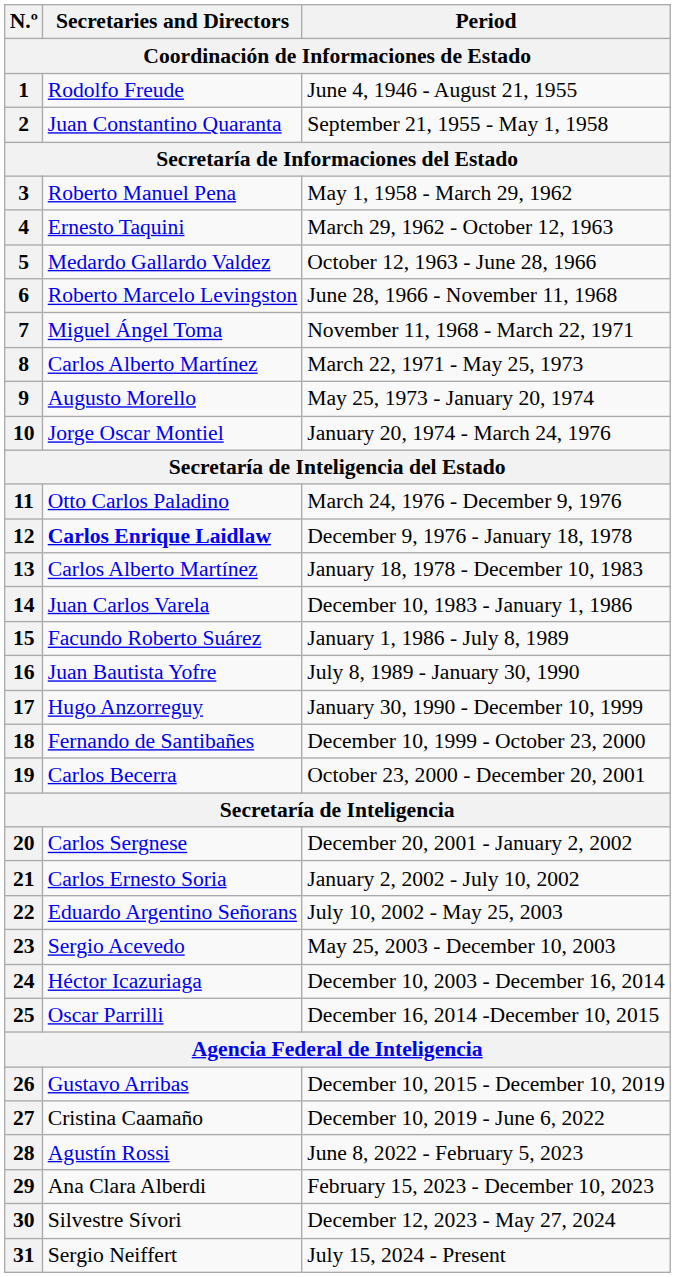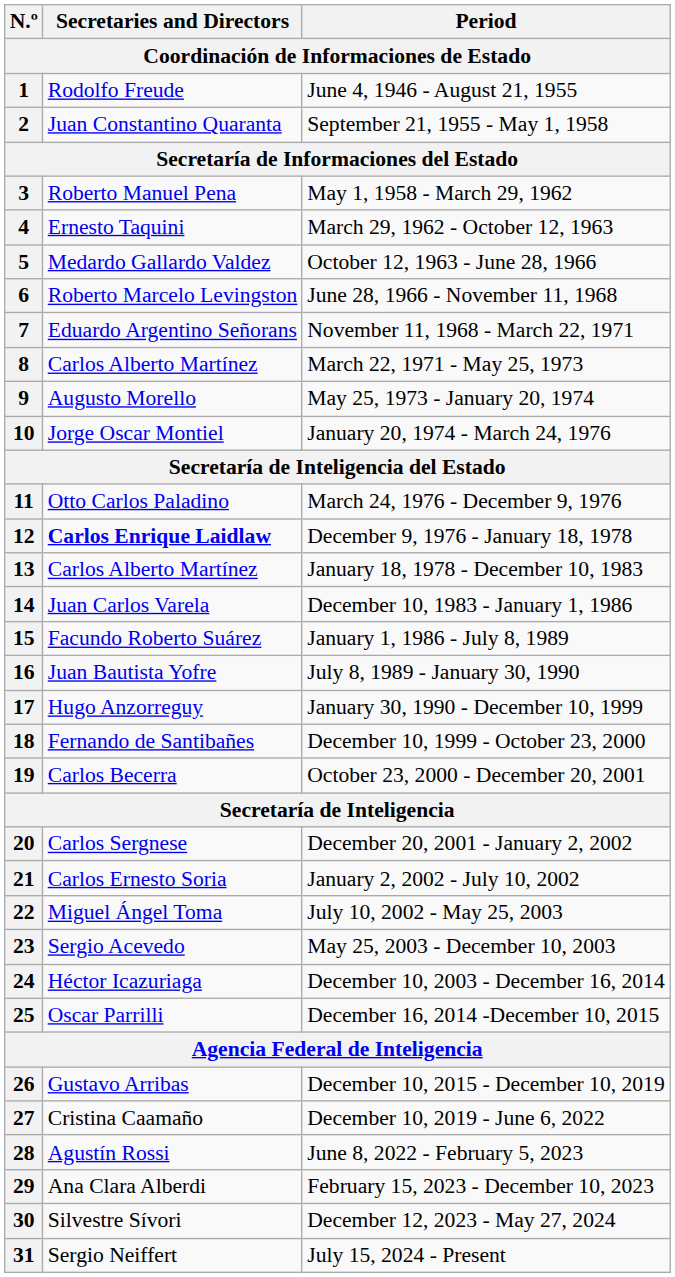 <table class="wikitable">
 <tr>
 <th>N.º</th>
 <th>Secretaries and Directors</th>
 <th>Period</th>
 </tr>
 <tr>
 <th colspan="3">Coordinación de Informaciones de Estado</th>
 </tr>
 <tr>
 <th>1</th>
 <td><a href='#'>Rodolfo Freude</a></td>
 <td>June 4, 1946 - August 21, 1955</td>
 </tr>
 <tr>
 <th>2</th>
 <td><a href='#'>Juan Constantino Quaranta</a></td>
 <td>September 21, 1955 - May 1, 1958</td>
 </tr>
 <tr>
 <th colspan="3">Secretaría de Informaciones del Estado</th>
 </tr>
 <tr>
 <th>3</th>
 <td><a href='#'>Roberto Manuel Pena</a></td>
 <td>May 1, 1958 - March 29, 1962</td>
 </tr>
 <tr>
 <th>4</th>
 <td><a href='#'>Ernesto Taquini</a></td>
 <td>March 29, 1962 - October 12, 1963</td>
 </tr>
 <tr>
 <th>5</th>
 <td><a href='#'>Medardo Gallardo Valdez</a></td>
 <td>October 12, 1963 - June 28, 1966</td>
 </tr>
 <tr>
 <th>6</th>
 <td><a href='#'>Roberto Marcelo Levingston</a></td>
 <td>June 28, 1966 - November 11, 1968</td>
 </tr>
 <tr>
 <th>7</th>
-<td><a href='#'>Miguel Ángel Toma</a></td>
+<td><a href='#'>Eduardo Argentino Señorans</a></td>
 <td>November 11, 1968 - March 22, 1971</td>
 </tr>
 <tr>
 <th>8</th>
 <td><a href='#'>Carlos Alberto Martínez</a></td>
 <td>March 22, 1971 - May 25, 1973</td>
 </tr>
 <tr>
 <th>9</th>
 <td><a href='#'>Augusto Morello</a></td>
 <td>May 25, 1973 - January 20, 1974</td>
 </tr>
 <tr>
 <th>10</th>
 <td><a href='#'>Jorge Oscar Montiel</a></td>
 <td>January 20, 1974 - March 24, 1976</td>
 </tr>
 <tr>
 <th colspan="3">Secretaría de Inteligencia del Estado</th>
 </tr>
 <tr>
 <th>11</th>
 <td><a href='#'>Otto Carlos Paladino</a></td>
 <td>March 24, 1976 - December 9, 1976</td>
 </tr>
 <tr>
 <th>12</th>
 <td><strong><a href='#'>Carlos Enrique Laidlaw</a></strong></td>
 <td>December 9, 1976 - January 18, 1978</td>
 </tr>
 <tr>
 <th>13</th>
 <td><a href='#'>Carlos Alberto Martínez</a></td>
 <td>January 18, 1978 - December 10, 1983</td>
 </tr>
 <tr>
 <th>14</th>
 <td><a href='#'>Juan Carlos Varela</a></td>
 <td>December 10, 1983 - January 1, 1986</td>
 </tr>
 <tr>
 <th>15</th>
 <td><a href='#'>Facundo Roberto Suárez</a></td>
 <td>January 1, 1986 - July 8, 1989</td>
 </tr>
 <tr>
 <th>16</th>
 <td><a href='#'>Juan Bautista Yofre</a></td>
 <td>July 8, 1989 - January 30, 1990</td>
 </tr>
 <tr>
 <th>17</th>
 <td><a href='#'>Hugo Anzorreguy</a></td>
 <td>January 30, 1990 - December 10, 1999</td>
 </tr>
 <tr>
 <th>18</th>
 <td><a href='#'>Fernando de Santibañes</a></td>
 <td>December 10, 1999 - October 23, 2000</td>
 </tr>
 <tr>
 <th>19</th>
 <td><a href='#'>Carlos Becerra</a></td>
 <td>October 23, 2000 - December 20, 2001</td>
 </tr>
 <tr>
 <th colspan="3">Secretaría de Inteligencia</th>
 </tr>
 <tr>
 <th>20</th>
 <td><a href='#'>Carlos Sergnese</a></td>
 <td>December 20, 2001 - January 2, 2002</td>
 </tr>
 <tr>
 <th>21</th>
 <td><a href='#'>Carlos Ernesto Soria</a></td>
 <td>January 2, 2002 - July 10, 2002</td>
 </tr>
 <tr>
 <th>22</th>
-<td><a href='#'>Eduardo Argentino Señorans</a></td>
+<td><a href='#'>Miguel Ángel Toma</a></td>
 <td>July 10, 2002 - May 25, 2003</td>
 </tr>
 <tr>
 <th>23</th>
 <td><a href='#'>Sergio Acevedo</a></td>
 <td>May 25, 2003 - December 10, 2003</td>
 </tr>
 <tr>
 <th>24</th>
 <td><a href='#'>Héctor Icazuriaga</a></td>
 <td>December 10, 2003 - December 16, 2014</td>
 </tr>
 <tr>
 <th>25</th>
 <td><a href='#'>Oscar Parrilli</a></td>
 <td>December 16, 2014 -December 10, 2015</td>
 </tr>
 <tr>
 <th colspan="3"><a href='#'>Agencia Federal de Inteligencia</a></th>
 </tr>
 <tr>
 <th>26</th>
 <td><a href='#'>Gustavo Arribas</a></td>
 <td>December 10, 2015 - December 10, 2019</td>
 </tr>
 <tr>
 <th>27</th>
 <td>Cristina Caamaño</td>
 <td>December 10, 2019 - June 6, 2022</td>
 </tr>
 <tr>
 <th>28</th>
 <td><a href='#'>Agustín Rossi</a></td>
 <td>June 8, 2022 - February 5, 2023</td>
 </tr>
 <tr>
 <th>29</th>
 <td>Ana Clara Alberdi</td>
 <td>February 15, 2023 - December 10, 2023</td>
 </tr>
 <tr>
 <th>30</th>
 <td>Silvestre Sívori</td>
 <td>December 12, 2023 - May 27, 2024</td>
 </tr>
 <tr>
 <th>31</th>
 <td>Sergio Neiffert</td>
 <td>July 15, 2024 - Present</td>
 </tr>
 </table>
